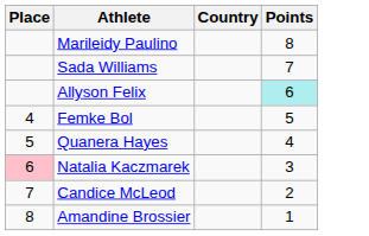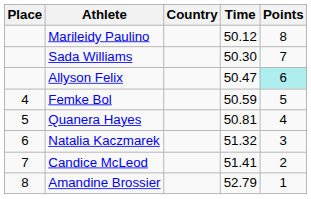 <table class="wikitable">
 <tr>
 <th>Place</th>
 <th>Athlete</th>
 <th>Country</th>
+<th>Time</th>
 <th>Points</th>
 </tr>
 <tr>
 <td align=center></td>
 <td><a href='#'>Marileidy Paulino</a></td>
 <td></td>
+<td>50.12</td>
 <td align=center>8</td>
 </tr>
 <tr>
 <td align=center></td>
 <td><a href='#'>Sada Williams</a></td>
 <td></td>
+<td>50.30</td>
 <td align=center>7</td>
 </tr>
 <tr>
 <td align=center></td>
 <td><a href='#'>Allyson Felix</a></td>
 <td></td>
+<td>50.47</td>
 <td align=center style="background: paleturquoise;">6</td>
 </tr>
 <tr>
 <td align=center>4</td>
 <td><a href='#'>Femke Bol</a></td>
 <td></td>
+<td>50.59</td>
 <td align=center>5</td>
 </tr>
 <tr>
 <td align=center>5</td>
 <td><a href='#'>Quanera Hayes</a></td>
 <td></td>
+<td>50.81</td>
 <td align=center>4</td>
 </tr>
 <tr>
-<td align=center style="background: pink;">6</td>
+<td align=center>6</td>
 <td><a href='#'>Natalia Kaczmarek</a></td>
 <td></td>
+<td>51.32</td>
 <td align=center>3</td>
 </tr>
 <tr>
 <td align=center>7</td>
 <td><a href='#'>Candice McLeod</a></td>
 <td></td>
+<td>51.41</td>
 <td align=center>2</td>
 </tr>
 <tr>
 <td align=center>8</td>
 <td><a href='#'>Amandine Brossier</a></td>
 <td></td>
+<td>52.79</td>
 <td align=center>1</td>
 </tr>
 </table>
